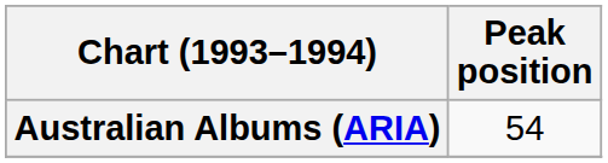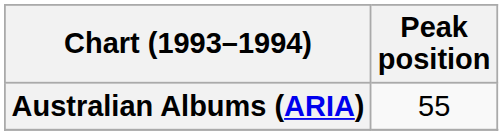 <table class="wikitable sortable plainrowheaders">
 <tr>
 <th scope="col">Chart (1993–1994)</th>
 <th scope="col">Peak<br>position</th>
 </tr>
 <tr>
 <th scope="row">Australian Albums (<a href='#'>ARIA</a>)</th>
-<td align="center">54</td>
+<td align="center">55</td>
 </tr>
 <tr>
 </tr>
 <tr>
 </tr>
 <tr>
 </tr>
 </table>
